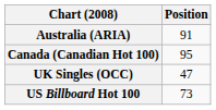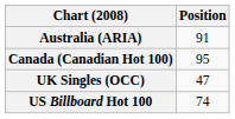 <table class="wikitable plainrowheaders sortable" style="text-align:center">
 <tr>
 <th scope="col">Chart (2008)</th>
 <th scope="col">Position</th>
 </tr>
 <tr>
 <th scope="row">Australia (ARIA)</th>
 <td align="center">91</td>
 </tr>
 <tr>
 <th scope="row">Canada (Canadian Hot 100)</th>
 <td align="center">95</td>
 </tr>
 <tr>
 <th scope="row">UK Singles (OCC)</th>
 <td style="text-align:center;">47</td>
 </tr>
 <tr>
 <th scope="row">US <em>Billboard</em> Hot 100</th>
-<td align="center">73</td>
+<td align="center">74</td>
 </tr>
 </table>
